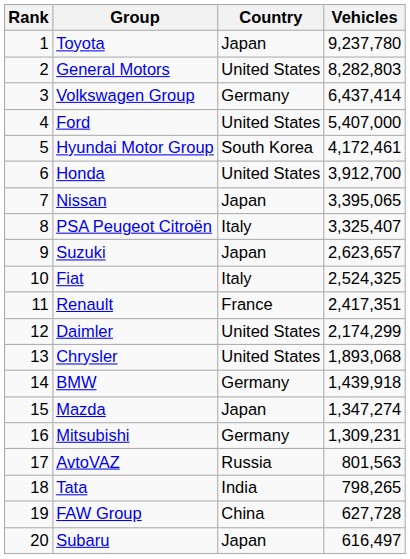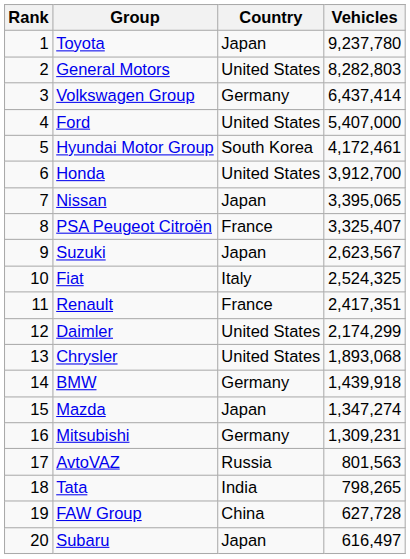 <table class="wikitable sortable" style="text-align:right;">
 <tr>
 <th>Rank</th>
 <th>Group</th>
 <th>Country</th>
 <th>Vehicles</th>
 </tr>
 <tr>
 <td>1</td>
 <td style="text-align:left;"><a href='#'>Toyota</a></td>
 <td style="text-align:left;">Japan</td>
 <td>9,237,780</td>
 </tr>
 <tr>
 <td>2</td>
 <td style="text-align:left;"><a href='#'>General Motors</a></td>
 <td style="text-align:left;">United States</td>
 <td>8,282,803</td>
 </tr>
 <tr>
 <td>3</td>
 <td style="text-align:left;"><a href='#'>Volkswagen Group</a></td>
 <td style="text-align:left;">Germany</td>
 <td>6,437,414</td>
 </tr>
 <tr>
 <td>4</td>
 <td style="text-align:left;"><a href='#'>Ford</a></td>
 <td style="text-align:left;">United States</td>
 <td>5,407,000</td>
 </tr>
 <tr>
 <td>5</td>
 <td style="text-align:left;"><a href='#'>Hyundai Motor Group</a></td>
 <td style="text-align:left;">South Korea</td>
 <td>4,172,461</td>
 </tr>
 <tr>
 <td>6</td>
 <td style="text-align:left;"><a href='#'>Honda</a></td>
 <td style="text-align:left;">United States</td>
 <td>3,912,700</td>
 </tr>
 <tr>
 <td>7</td>
 <td style="text-align:left;"><a href='#'>Nissan</a></td>
 <td style="text-align:left;">Japan</td>
 <td>3,395,065</td>
 </tr>
 <tr>
 <td>8</td>
 <td style="text-align:left;"><a href='#'>PSA Peugeot Citroën</a></td>
-<td style="text-align:left;">Italy</td>
+<td style="text-align:left;">France</td>
 <td>3,325,407</td>
 </tr>
 <tr>
 <td>9</td>
 <td style="text-align:left;"><a href='#'>Suzuki</a></td>
 <td style="text-align:left;">Japan</td>
-<td>2,623,657</td>
+<td>2,623,567</td>
 </tr>
 <tr>
 <td>10</td>
 <td style="text-align:left;"><a href='#'>Fiat</a></td>
 <td style="text-align:left;">Italy</td>
 <td>2,524,325</td>
 </tr>
 <tr>
 <td>11</td>
 <td style="text-align:left;"><a href='#'>Renault</a></td>
 <td style="text-align:left;">France</td>
 <td>2,417,351</td>
 </tr>
 <tr>
 <td>12</td>
 <td style="text-align:left;"><a href='#'>Daimler</a></td>
 <td style="text-align:left;">United States</td>
 <td>2,174,299</td>
 </tr>
 <tr>
 <td>13</td>
 <td style="text-align:left;"><a href='#'>Chrysler</a></td>
 <td style="text-align:left;">United States</td>
 <td>1,893,068</td>
 </tr>
 <tr>
 <td>14</td>
 <td style="text-align:left;"><a href='#'>BMW</a></td>
 <td style="text-align:left;">Germany</td>
 <td>1,439,918</td>
 </tr>
 <tr>
 <td>15</td>
 <td style="text-align:left;"><a href='#'>Mazda</a></td>
 <td style="text-align:left;">Japan</td>
 <td>1,347,274</td>
 </tr>
 <tr>
 <td>16</td>
 <td style="text-align:left;"><a href='#'>Mitsubishi</a></td>
 <td style="text-align:left;">Germany</td>
 <td>1,309,231</td>
 </tr>
 <tr>
 <td>17</td>
 <td style="text-align:left;"><a href='#'>AvtoVAZ</a></td>
 <td style="text-align:left;">Russia</td>
 <td>801,563</td>
 </tr>
 <tr>
 <td>18</td>
 <td style="text-align:left;"><a href='#'>Tata</a></td>
 <td style="text-align:left;">India</td>
 <td>798,265</td>
 </tr>
 <tr>
 <td>19</td>
 <td style="text-align:left;"><a href='#'>FAW Group</a></td>
 <td style="text-align:left;">China</td>
 <td>627,728</td>
 </tr>
 <tr>
 <td>20</td>
 <td style="text-align:left;"><a href='#'>Subaru</a></td>
 <td style="text-align:left;">Japan</td>
 <td>616,497</td>
 </tr>
 </table>
